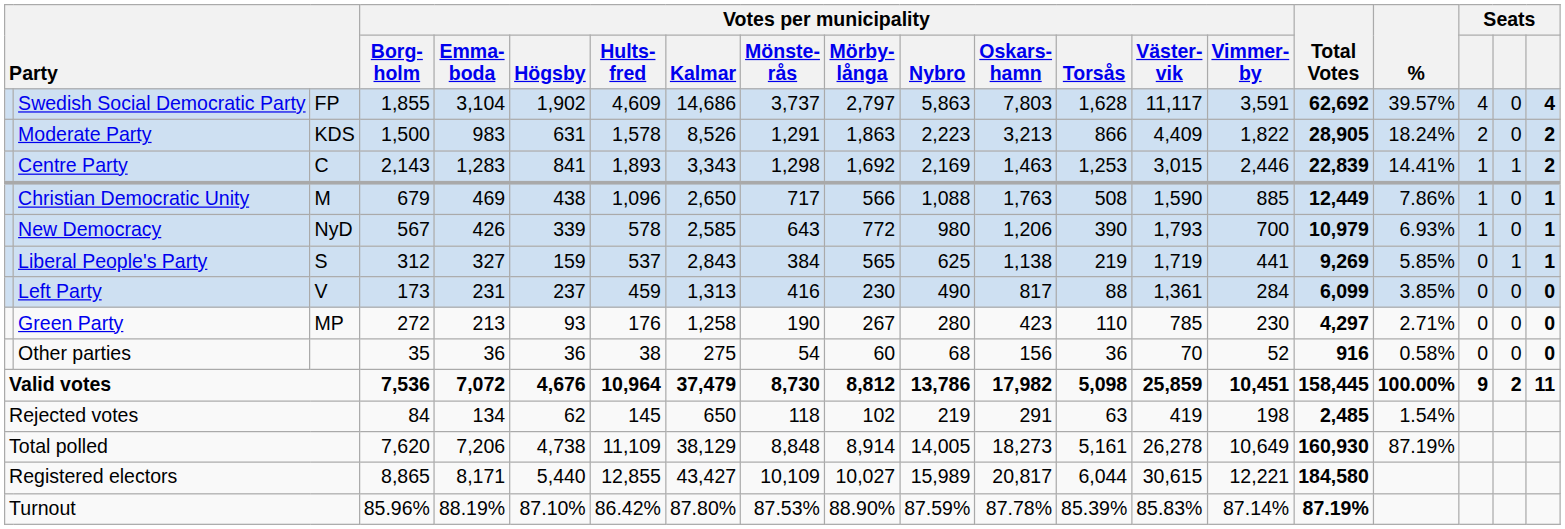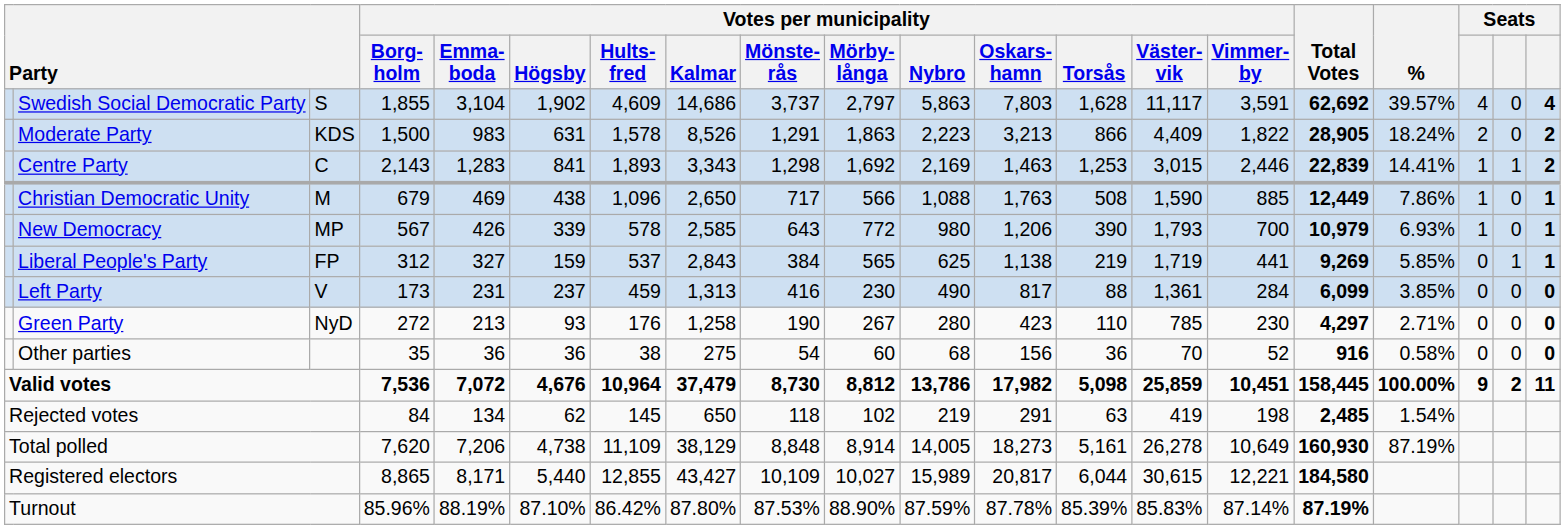 <table class="wikitable" border="1" style="text-align:right;">
 <tr>
 <th style="text-align:left;" valign=bottom rowspan=2 colspan=3>Party</th>
 <th colspan=12>Votes per municipality</th>
 <th align=center valign=bottom rowspan=2 width="50">Total Votes</th>
 <th align=center valign=bottom rowspan=2 width="50">%</th>
 <th colspan=3>Seats</th>
 </tr>
 <tr>
 <th align=center valign=bottom width="50"><a href='#'>Borg- holm</a></th>
 <th align=center valign=bottom width="50"><a href='#'>Emma- boda</a></th>
 <th align=center valign=bottom width="50"><a href='#'>Högsby</a></th>
 <th align=center valign=bottom width="50"><a href='#'>Hults- fred</a></th>
 <th align=center valign=bottom width="50"><a href='#'>Kalmar</a></th>
 <th align=center valign=bottom width="50"><a href='#'>Mönste- rås</a></th>
 <th align=center valign=bottom width="50"><a href='#'>Mörby- långa</a></th>
 <th align=center valign=bottom width="50"><a href='#'>Nybro</a></th>
 <th align=center valign=bottom width="50"><a href='#'>Oskars- hamn</a></th>
 <th align=center valign=bottom width="50"><a href='#'>Torsås</a></th>
 <th align=center valign=bottom width="50"><a href='#'>Väster- vik</a></th>
 <th align=center valign=bottom width="50"><a href='#'>Vimmer- by</a></th>
 <th align=center valign=bottom width="20"><small></small></th>
 <th align=center valign=bottom width="20"><small><a href='#'></a></small></th>
 <th align=center valign=bottom width="20"><small></small></th>
 </tr>
 <tr style="background:#CEE0F2;">
 <td></td>
 <td align=left style="white-space: nowrap;"><a href='#'>Swedish Social Democratic Party</a></td>
-<td align=left>FP</td>
+<td align=left>S</td>
 <td>1,855</td>
 <td>3,104</td>
 <td>1,902</td>
 <td>4,609</td>
 <td>14,686</td>
 <td>3,737</td>
 <td>2,797</td>
 <td>5,863</td>
 <td>7,803</td>
 <td>1,628</td>
 <td>11,117</td>
 <td>3,591</td>
 <td><strong>62,692</strong></td>
 <td>39.57%</td>
 <td>4</td>
 <td>0</td>
 <td><strong>4</strong></td>
 </tr>
 <tr style="background:#CEE0F2;">
 <td></td>
 <td align=left><a href='#'>Moderate Party</a></td>
 <td align=left>KDS</td>
 <td>1,500</td>
 <td>983</td>
 <td>631</td>
 <td>1,578</td>
 <td>8,526</td>
 <td>1,291</td>
 <td>1,863</td>
 <td>2,223</td>
 <td>3,213</td>
 <td>866</td>
 <td>4,409</td>
 <td>1,822</td>
 <td><strong>28,905</strong></td>
 <td>18.24%</td>
 <td>2</td>
 <td>0</td>
 <td><strong>2</strong></td>
 </tr>
 <tr style="background:#CEE0F2;">
 <td></td>
 <td align=left><a href='#'>Centre Party</a></td>
 <td align=left>C</td>
 <td>2,143</td>
 <td>1,283</td>
 <td>841</td>
 <td>1,893</td>
 <td>3,343</td>
 <td>1,298</td>
 <td>1,692</td>
 <td>2,169</td>
 <td>1,463</td>
 <td>1,253</td>
 <td>3,015</td>
 <td>2,446</td>
 <td><strong>22,839</strong></td>
 <td>14.41%</td>
 <td>1</td>
 <td>1</td>
 <td><strong>2</strong></td>
 </tr>
 <tr style="background:#CEE0F2; border-top:3px solid darkgray;">
 <td></td>
 <td align=left><a href='#'>Christian Democratic Unity</a></td>
 <td align=left>M</td>
 <td>679</td>
 <td>469</td>
 <td>438</td>
 <td>1,096</td>
 <td>2,650</td>
 <td>717</td>
 <td>566</td>
 <td>1,088</td>
 <td>1,763</td>
 <td>508</td>
 <td>1,590</td>
 <td>885</td>
 <td><strong>12,449</strong></td>
 <td>7.86%</td>
 <td>1</td>
 <td>0</td>
 <td><strong>1</strong></td>
 </tr>
 <tr style="background:#CEE0F2;">
 <td></td>
 <td align=left><a href='#'>New Democracy</a></td>
-<td align=left>NyD</td>
+<td align=left>MP</td>
 <td>567</td>
 <td>426</td>
 <td>339</td>
 <td>578</td>
 <td>2,585</td>
 <td>643</td>
 <td>772</td>
 <td>980</td>
 <td>1,206</td>
 <td>390</td>
 <td>1,793</td>
 <td>700</td>
 <td><strong>10,979</strong></td>
 <td>6.93%</td>
 <td>1</td>
 <td>0</td>
 <td><strong>1</strong></td>
 </tr>
 <tr style="background:#CEE0F2;">
 <td></td>
 <td align=left><a href='#'>Liberal People's Party</a></td>
-<td align=left>S</td>
+<td align=left>FP</td>
 <td>312</td>
 <td>327</td>
 <td>159</td>
 <td>537</td>
 <td>2,843</td>
 <td>384</td>
 <td>565</td>
 <td>625</td>
 <td>1,138</td>
 <td>219</td>
 <td>1,719</td>
 <td>441</td>
 <td><strong>9,269</strong></td>
 <td>5.85%</td>
 <td>0</td>
 <td>1</td>
 <td><strong>1</strong></td>
 </tr>
 <tr style="background:#CEE0F2;">
 <td></td>
 <td align=left><a href='#'>Left Party</a></td>
 <td align=left>V</td>
 <td>173</td>
 <td>231</td>
 <td>237</td>
 <td>459</td>
 <td>1,313</td>
 <td>416</td>
 <td>230</td>
 <td>490</td>
 <td>817</td>
 <td>88</td>
 <td>1,361</td>
 <td>284</td>
 <td><strong>6,099</strong></td>
 <td>3.85%</td>
 <td>0</td>
 <td>0</td>
 <td><strong>0</strong></td>
 </tr>
 <tr>
 <td></td>
 <td align=left><a href='#'>Green Party</a></td>
-<td align=left>MP</td>
+<td align=left>NyD</td>
 <td>272</td>
 <td>213</td>
 <td>93</td>
 <td>176</td>
 <td>1,258</td>
 <td>190</td>
 <td>267</td>
 <td>280</td>
 <td>423</td>
 <td>110</td>
 <td>785</td>
 <td>230</td>
 <td><strong>4,297</strong></td>
 <td>2.71%</td>
 <td>0</td>
 <td>0</td>
 <td><strong>0</strong></td>
 </tr>
 <tr>
 <td></td>
 <td align=left>Other parties</td>
 <td></td>
 <td>35</td>
 <td>36</td>
 <td>36</td>
 <td>38</td>
 <td>275</td>
 <td>54</td>
 <td>60</td>
 <td>68</td>
 <td>156</td>
 <td>36</td>
 <td>70</td>
 <td>52</td>
 <td><strong>916</strong></td>
 <td>0.58%</td>
 <td>0</td>
 <td>0</td>
 <td><strong>0</strong></td>
 </tr>
 <tr style="font-weight:bold">
 <td align=left colspan=3>Valid votes</td>
 <td>7,536</td>
 <td>7,072</td>
 <td>4,676</td>
 <td>10,964</td>
 <td>37,479</td>
 <td>8,730</td>
 <td>8,812</td>
 <td>13,786</td>
 <td>17,982</td>
 <td>5,098</td>
 <td>25,859</td>
 <td>10,451</td>
 <td>158,445</td>
 <td>100.00%</td>
 <td>9</td>
 <td>2</td>
 <td>11</td>
 </tr>
 <tr>
 <td align=left colspan=3>Rejected votes</td>
 <td>84</td>
 <td>134</td>
 <td>62</td>
 <td>145</td>
 <td>650</td>
 <td>118</td>
 <td>102</td>
 <td>219</td>
 <td>291</td>
 <td>63</td>
 <td>419</td>
 <td>198</td>
 <td><strong>2,485</strong></td>
 <td>1.54%</td>
 <td></td>
 <td></td>
 <td></td>
 </tr>
 <tr>
 <td align=left colspan=3>Total polled</td>
 <td>7,620</td>
 <td>7,206</td>
 <td>4,738</td>
 <td>11,109</td>
 <td>38,129</td>
 <td>8,848</td>
 <td>8,914</td>
 <td>14,005</td>
 <td>18,273</td>
 <td>5,161</td>
 <td>26,278</td>
 <td>10,649</td>
 <td><strong>160,930</strong></td>
 <td>87.19%</td>
 <td></td>
 <td></td>
 <td></td>
 </tr>
 <tr>
 <td align=left colspan=3>Registered electors</td>
 <td>8,865</td>
 <td>8,171</td>
 <td>5,440</td>
 <td>12,855</td>
 <td>43,427</td>
 <td>10,109</td>
 <td>10,027</td>
 <td>15,989</td>
 <td>20,817</td>
 <td>6,044</td>
 <td>30,615</td>
 <td>12,221</td>
 <td><strong>184,580</strong></td>
 <td></td>
 <td></td>
 <td></td>
 <td></td>
 </tr>
 <tr>
 <td align=left colspan=3>Turnout</td>
 <td>85.96%</td>
 <td>88.19%</td>
 <td>87.10%</td>
 <td>86.42%</td>
 <td>87.80%</td>
 <td>87.53%</td>
 <td>88.90%</td>
 <td>87.59%</td>
 <td>87.78%</td>
 <td>85.39%</td>
 <td>85.83%</td>
 <td>87.14%</td>
 <td><strong>87.19%</strong></td>
 <td></td>
 <td></td>
 <td></td>
 <td></td>
 </tr>
 </table>
